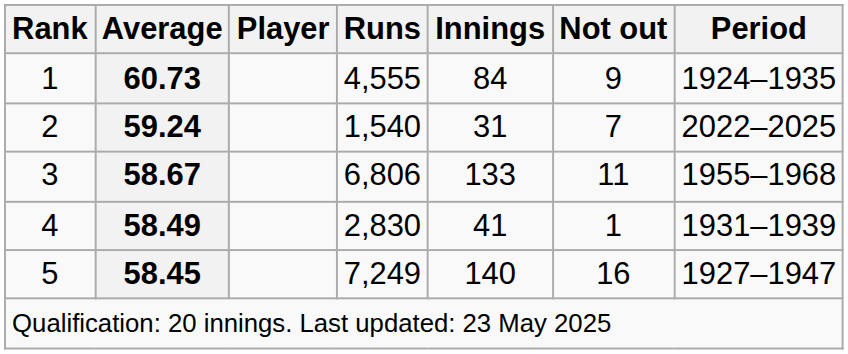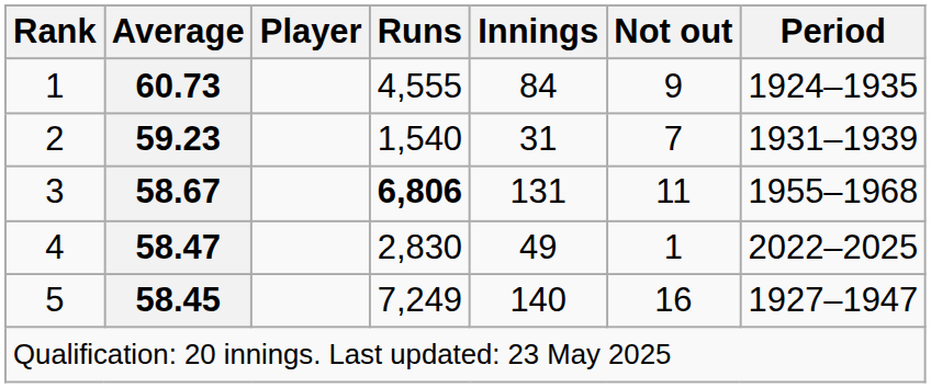 <table class="wikitable plainrowheaders sortable">
 <tr>
 <th scope=col>Rank</th>
 <th scope=col>Average</th>
 <th scope=col>Player</th>
 <th scope=col>Runs</th>
 <th scope=col>Innings</th>
 <th scope=col>Not out</th>
 <th scope=col>Period</th>
 </tr>
 <tr>
 <td align=center>1</td>
 <th scope=row style=text-align:center;>60.73</th>
 <td></td>
 <td align=center>4,555</td>
 <td align=center>84</td>
 <td align=center>9</td>
 <td>1924–1935</td>
 </tr>
 <tr>
 <td align=center>2</td>
-<th scope=row style=text-align:center;>59.24</th>
+<th scope=row style=text-align:center;>59.23</th>
 <td></td>
 <td align=center>1,540</td>
 <td align=center>31</td>
 <td align=center>7</td>
-<td>2022–2025</td>
+<td>1931–1939</td>
 </tr>
 <tr>
 <td align=center>3</td>
 <th scope=row style=text-align:center;>58.67</th>
 <td></td>
-<td align=center>6,806</td>
-<td align=center>133</td>
+<td align=center><strong>6,806</strong></td>
+<td align=center>131</td>
 <td align=center>11</td>
 <td>1955–1968</td>
 </tr>
 <tr>
 <td align=center>4</td>
-<th scope=row style=text-align:center;>58.49</th>
+<th scope=row style=text-align:center;>58.47</th>
 <td></td>
 <td align=center>2,830</td>
-<td align=center>41</td>
+<td align=center>49</td>
 <td align=center>1</td>
-<td>1931–1939</td>
+<td>2022–2025</td>
 </tr>
 <tr>
 <td align=center>5</td>
 <th scope=row style=text-align:center;>58.45</th>
 <td></td>
 <td align=center>7,249</td>
 <td align=center>140</td>
 <td align=center>16</td>
 <td>1927–1947</td>
 </tr>
 <tr class=sortbottom>
 <td colspan=7><small>Qualification: 20 innings. Last updated: 23 May 2025</small></td>
 </tr>
 </table>
